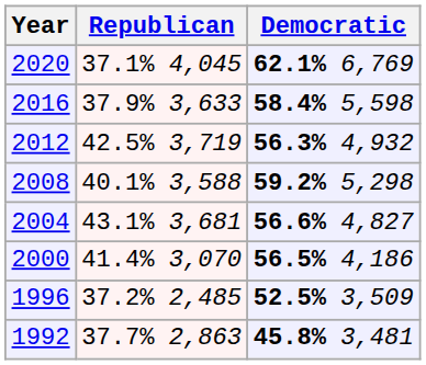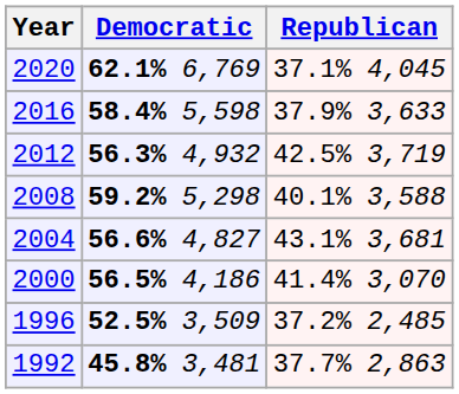 <table class="wikitable" style="float:right; font-size:95%;">
 <tr style="background:lightgrey;">
 <th>Year</th>
+<th><a href='#'>Democratic</a></th>
 <th><a href='#'>Republican</a></th>
-<th><a href='#'>Democratic</a></th>
 </tr>
 <tr>
 <td style="text-align:center; background:#f0f0ff;"><a href='#'>2020</a></td>
+<td style="text-align:center; background:#f0f0ff;"><strong>62.1%</strong> <em>6,769</em></td>
 <td style="text-align:center; background:#fff3f3;">37.1% <em>4,045</em></td>
-<td style="text-align:center; background:#f0f0ff;"><strong>62.1%</strong> <em>6,769</em></td>
 </tr>
 <tr>
 <td style="text-align:center; background:#f0f0ff;"><a href='#'>2016</a></td>
+<td style="text-align:center; background:#f0f0ff;"><strong>58.4%</strong> <em>5,598</em></td>
 <td style="text-align:center; background:#fff3f3;">37.9% <em>3,633</em></td>
-<td style="text-align:center; background:#f0f0ff;"><strong>58.4%</strong> <em>5,598</em></td>
 </tr>
 <tr>
 <td style="text-align:center; background:#f0f0ff;"><a href='#'>2012</a></td>
+<td style="text-align:center; background:#f0f0ff;"><strong>56.3%</strong> <em>4,932</em></td>
 <td style="text-align:center; background:#fff3f3;">42.5% <em>3,719</em></td>
-<td style="text-align:center; background:#f0f0ff;"><strong>56.3%</strong> <em>4,932</em></td>
 </tr>
 <tr>
 <td style="text-align:center; background:#f0f0ff;"><a href='#'>2008</a></td>
+<td style="text-align:center; background:#f0f0ff;"><strong>59.2%</strong> <em>5,298</em></td>
 <td style="text-align:center; background:#fff3f3;">40.1% <em>3,588</em></td>
-<td style="text-align:center; background:#f0f0ff;"><strong>59.2%</strong> <em>5,298</em></td>
 </tr>
 <tr>
 <td style="text-align:center; background:#f0f0ff;"><a href='#'>2004</a></td>
+<td style="text-align:center; background:#f0f0ff;"><strong>56.6%</strong> <em>4,827</em></td>
 <td style="text-align:center; background:#fff3f3;">43.1% <em>3,681</em></td>
-<td style="text-align:center; background:#f0f0ff;"><strong>56.6%</strong> <em>4,827</em></td>
 </tr>
 <tr>
 <td style="text-align:center; background:#f0f0ff;"><a href='#'>2000</a></td>
+<td style="text-align:center; background:#f0f0ff;"><strong>56.5%</strong> <em>4,186</em></td>
 <td style="text-align:center; background:#fff3f3;">41.4% <em>3,070</em></td>
-<td style="text-align:center; background:#f0f0ff;"><strong>56.5%</strong> <em>4,186</em></td>
 </tr>
 <tr>
 <td style="text-align:center; background:#f0f0ff;"><a href='#'>1996</a></td>
+<td style="text-align:center; background:#f0f0ff;"><strong>52.5%</strong> <em>3,509</em></td>
 <td style="text-align:center; background:#fff3f3;">37.2% <em>2,485</em></td>
-<td style="text-align:center; background:#f0f0ff;"><strong>52.5%</strong> <em>3,509</em></td>
 </tr>
 <tr>
 <td style="text-align:center; background:#f0f0ff;"><a href='#'>1992</a></td>
+<td style="text-align:center; background:#f0f0ff;"><strong>45.8%</strong> <em>3,481</em></td>
 <td style="text-align:center; background:#fff3f3;">37.7% <em>2,863</em></td>
-<td style="text-align:center; background:#f0f0ff;"><strong>45.8%</strong> <em>3,481</em></td>
 </tr>
 </table>
